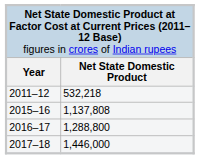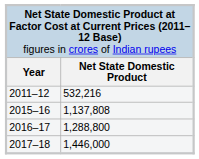 <table class="wikitable" style="float:right; width:260px; margin:0 0 1em 1em; background:#f4f5f6; border:#c6c7c8 solid; font-size:90%">
 <tr>
 <td colspan=2 style="background:#c2d6e5; text-align:center"><strong>Net State Domestic Product at Factor Cost at Current Prices (2011–12 Base)</strong><br>figures in <a href='#'>crores</a> of <a href='#'>Indian rupees</a></td>
 </tr>
 <tr>
 <th>Year</th>
 <th>Net State Domestic Product</th>
 </tr>
 <tr>
 <td>2011–12</td>
-<td>532,218</td>
+<td>532,216</td>
 </tr>
 <tr>
 <td>2015–16</td>
 <td>1,137,808</td>
 </tr>
 <tr>
 <td>2016–17</td>
 <td>1,288,800</td>
 </tr>
 <tr>
 <td>2017–18</td>
 <td>1,446,000 </td>
 </tr>
 </table>
